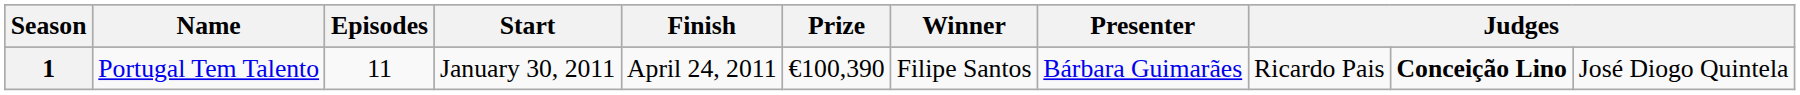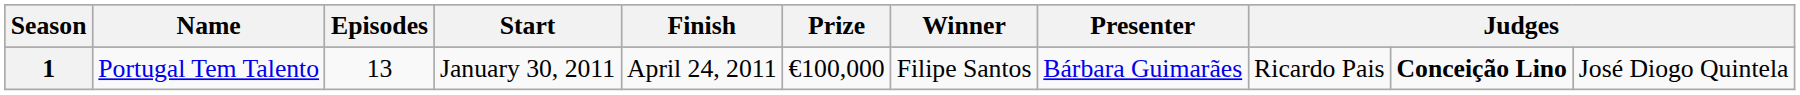 <table class="wikitable" style="text-align:center; font-size:95%;">
 <tr>
 <th>Season</th>
 <th>Name</th>
 <th>Episodes</th>
 <th>Start</th>
 <th>Finish</th>
 <th>Prize</th>
 <th>Winner</th>
 <th>Presenter</th>
 <th colspan="4">Judges</th>
 </tr>
 <tr>
 <th scope="row">1</th>
 <td><a href='#'>Portugal Tem Talento</a></td>
-<td>11</td>
+<td>13</td>
 <td>January 30, 2011</td>
 <td>April 24, 2011</td>
-<td>€100,390</td>
+<td>€100,000</td>
 <td>Filipe Santos</td>
 <td><a href='#'>Bárbara Guimarães</a></td>
 <td>Ricardo Pais</td>
 <td><strong>Conceição Lino</strong></td>
 <td>José Diogo Quintela</td>
 </tr>
 </table>
